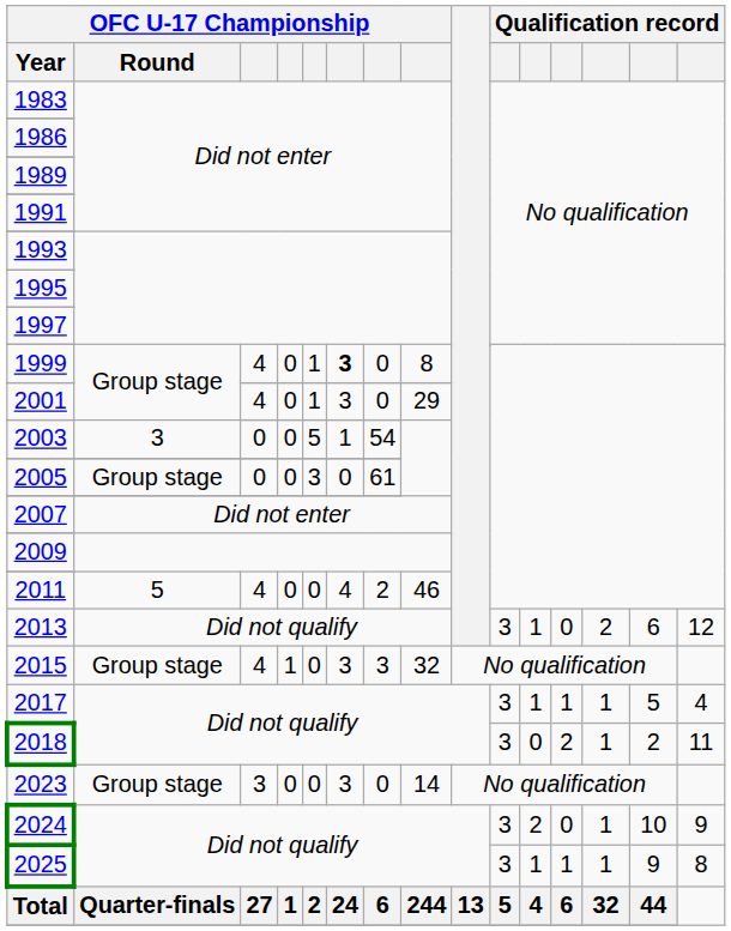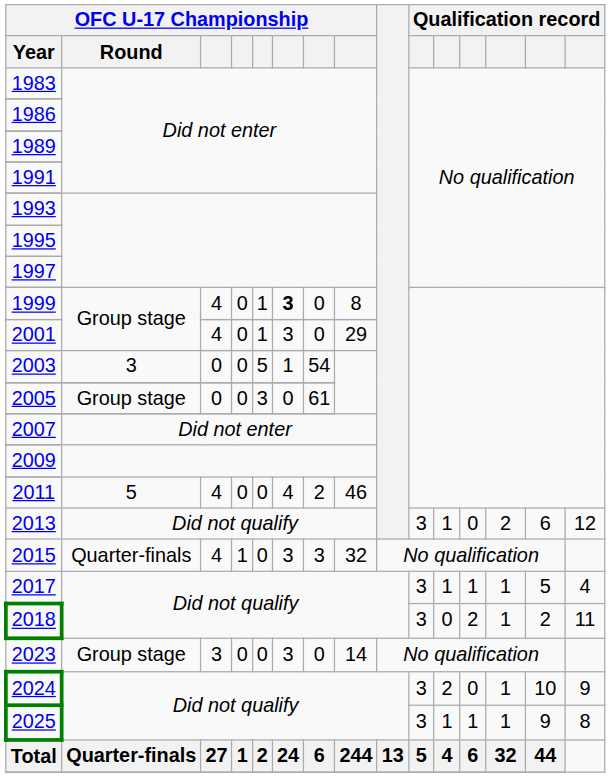 <table class="wikitable" style="text-align: center;">
 <tr>
 <th colspan=8><a href='#'>OFC U-17 Championship</a></th>
 <th rowspan=30></th>
 <th colspan=6>Qualification record</th>
 </tr>
 <tr>
 <th>Year</th>
 <th>Round</th>
 <th></th>
 <th></th>
 <th></th>
 <th></th>
 <th></th>
 <th></th>
 <th></th>
 <th></th>
 <th></th>
 <th></th>
 <th></th>
 <th></th>
 </tr>
 <tr bgcolor=>
 <td> <a href='#'>1983</a></td>
 <td colspan=7 rowspan=7><em>Did not enter</em></td>
 <td colspan=6 rowspan=14><em>No qualification</em></td>
 </tr>
 <tr>
 </tr>
 <tr bgcolor=>
 <td> <a href='#'>1986</a></td>
 </tr>
 <tr>
 </tr>
 <tr bgcolor=>
 <td> <a href='#'>1989</a></td>
 </tr>
 <tr>
 </tr>
 <tr bgcolor=>
 <td> <a href='#'>1991</a></td>
 </tr>
 <tr>
 </tr>
 <tr bgcolor=>
 <td> <a href='#'>1993</a></td>
 </tr>
 <tr>
 </tr>
 <tr bgcolor=>
 <td> <a href='#'>1995</a></td>
 </tr>
 <tr>
 </tr>
 <tr bgcolor=>
 <td> <a href='#'>1997</a></td>
 </tr>
 <tr>
 </tr>
 <tr bgcolor=>
 <td> <a href='#'>1999</a></td>
 <td rowspan=4>Group stage</td>
 <td>4</td>
 <td>0</td>
 <td>1</td>
 <td><strong>3</strong></td>
 <td>0</td>
 <td>8</td>
 </tr>
 <tr>
 </tr>
 <tr bgcolor=>
 <td>  <a href='#'>2001</a></td>
 <td>4</td>
 <td>0</td>
 <td>1</td>
 <td>3</td>
 <td>0</td>
 <td>29</td>
 </tr>
 <tr>
 </tr>
 <tr bgcolor=>
 <td>   <a href='#'>2003</a></td>
 <td>3</td>
 <td>0</td>
 <td>0</td>
 <td>5</td>
 <td>1</td>
 <td>54</td>
 </tr>
 <tr>
 </tr>
 <tr bgcolor=>
 <td> <a href='#'>2005</a></td>
 <td>Group stage</td>
 <td>0</td>
 <td>0</td>
 <td>3</td>
 <td>0</td>
 <td>61</td>
 </tr>
 <tr>
 </tr>
 <tr bgcolor=>
 <td> <a href='#'>2007</a></td>
 <td colspan=8 rowspan=2><em>Did not enter</em></td>
 </tr>
 <tr>
 </tr>
 <tr bgcolor=>
 <td> <a href='#'>2009</a></td>
 </tr>
 <tr>
 </tr>
 <tr bgcolor=>
 <td> <a href='#'>2011</a></td>
 <td>5</td>
 <td>4</td>
 <td>0</td>
 <td>0</td>
 <td>4</td>
 <td>2</td>
 <td>46</td>
 </tr>
 <tr>
 <td>  <a href='#'>2013</a></td>
 <td colspan=8><em>Did not qualify</em></td>
 <td>3</td>
 <td>1</td>
 <td>0</td>
 <td>2</td>
 <td>6</td>
 <td>12</td>
 </tr>
 <tr>
 <td>  <a href='#'>2015</a></td>
-<td>Group stage</td>
+<td>Quarter-finals</td>
 <td>4</td>
 <td>1</td>
 <td>0</td>
 <td>3</td>
 <td>3</td>
 <td>32</td>
 <td colspan=6><em>No qualification</em></td>
 </tr>
 <tr>
 <td>  <a href='#'>2017</a></td>
 <td rowspan=2 colspan=8><em>Did not qualify</em></td>
 <td>3</td>
 <td>1</td>
 <td>1</td>
 <td>1</td>
 <td>5</td>
 <td>4</td>
 </tr>
 <tr>
 <td style="border: 3px solid green">  <a href='#'>2018</a></td>
 <td>3</td>
 <td>0</td>
 <td>2</td>
 <td>1</td>
 <td>2</td>
 <td>11</td>
 </tr>
 <tr>
 <td> <a href='#'>2023</a></td>
 <td>Group stage</td>
 <td>3</td>
 <td>0</td>
 <td>0</td>
 <td>3</td>
 <td>0</td>
 <td>14</td>
 <td colspan=6><em>No qualification</em></td>
 </tr>
 <tr>
 <td style="border: 3px solid green">  <a href='#'>2024</a></td>
 <td colspan=8 rowspan=2><em>Did not qualify</em></td>
 <td>3</td>
 <td>2</td>
 <td>0</td>
 <td>1</td>
 <td>10</td>
 <td>9</td>
 </tr>
 <tr>
 <td style="border: 3px solid green">  <a href='#'>2025</a></td>
 <td>3</td>
 <td>1</td>
 <td>1</td>
 <td>1</td>
 <td 1>9</td>
 <td>8</td>
 </tr>
 <tr>
 <th>Total</th>
 <th>Quarter-finals</th>
 <th>27</th>
 <th>1</th>
 <th>2</th>
 <th>24</th>
 <th>6</th>
 <th>244</th>
 <th>13</th>
 <th>5</th>
 <th>4</th>
 <th>6</th>
 <th>32</th>
 <th>44</th>
 </tr>
 <tr>
 </tr>
 </table>
